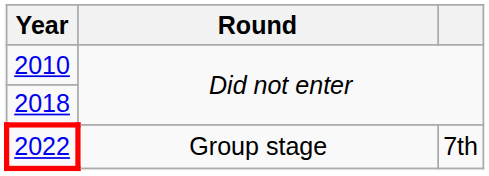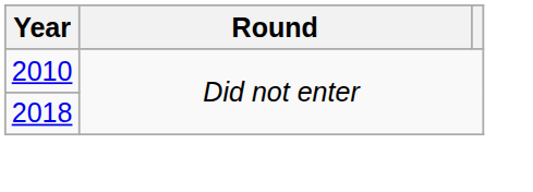 <table class="wikitable" style="text-align: center; font-size:90%">
 <tr>
 <th>Year</th>
 <th style="width:200px">Round</th>
 <th></th>
 </tr>
 <tr>
 <td><a href='#'>2010</a></td>
 <td colspan="2" rowspan="2"><em>Did not enter</em></td>
 </tr>
 <tr>
 <td><a href='#'>2018</a></td>
 </tr>
-<tr>
-<td style="border: 3px solid red"><a href='#'>2022</a></td>
-<td>Group stage</td>
-<td>7th</td>
-</tr>
 </table>
